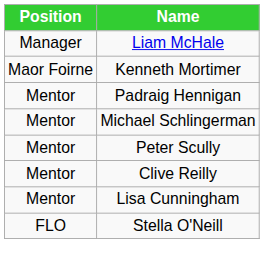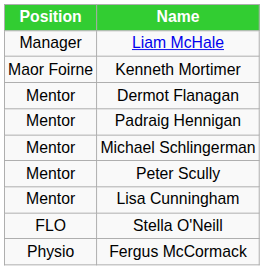 <table class="wikitable" border="2" style="text-align:center; float:center; font-size:105%">
 <tr>
 <th style=background:#32CD32;color:white;><strong>Position</strong></th>
 <th style=background:#32CD32;color:white;><strong>Name</strong></th>
 </tr>
 <tr>
 <td>Manager</td>
 <td><a href='#'>Liam McHale</a></td>
 </tr>
 <tr>
 <td>Maor Foirne</td>
 <td>Kenneth Mortimer</td>
 </tr>
 <tr>
 <td>Mentor</td>
+<td>Dermot Flanagan</td>
+</tr>
+<tr>
+<td>Mentor</td>
 <td>Padraig Hennigan</td>
 </tr>
 <tr>
 <td>Mentor</td>
 <td>Michael Schlingerman</td>
 </tr>
 <tr>
 <td>Mentor</td>
 <td>Peter Scully</td>
 </tr>
 <tr>
 <td>Mentor</td>
-<td>Clive Reilly</td>
-</tr>
-<tr>
-<td>Mentor</td>
 <td>Lisa Cunningham</td>
 </tr>
 <tr>
 <td>FLO</td>
 <td>Stella O'Neill</td>
 </tr>
+<tr>
+<td>Physio</td>
+<td>Fergus McCormack</td>
+</tr>
 </table>
